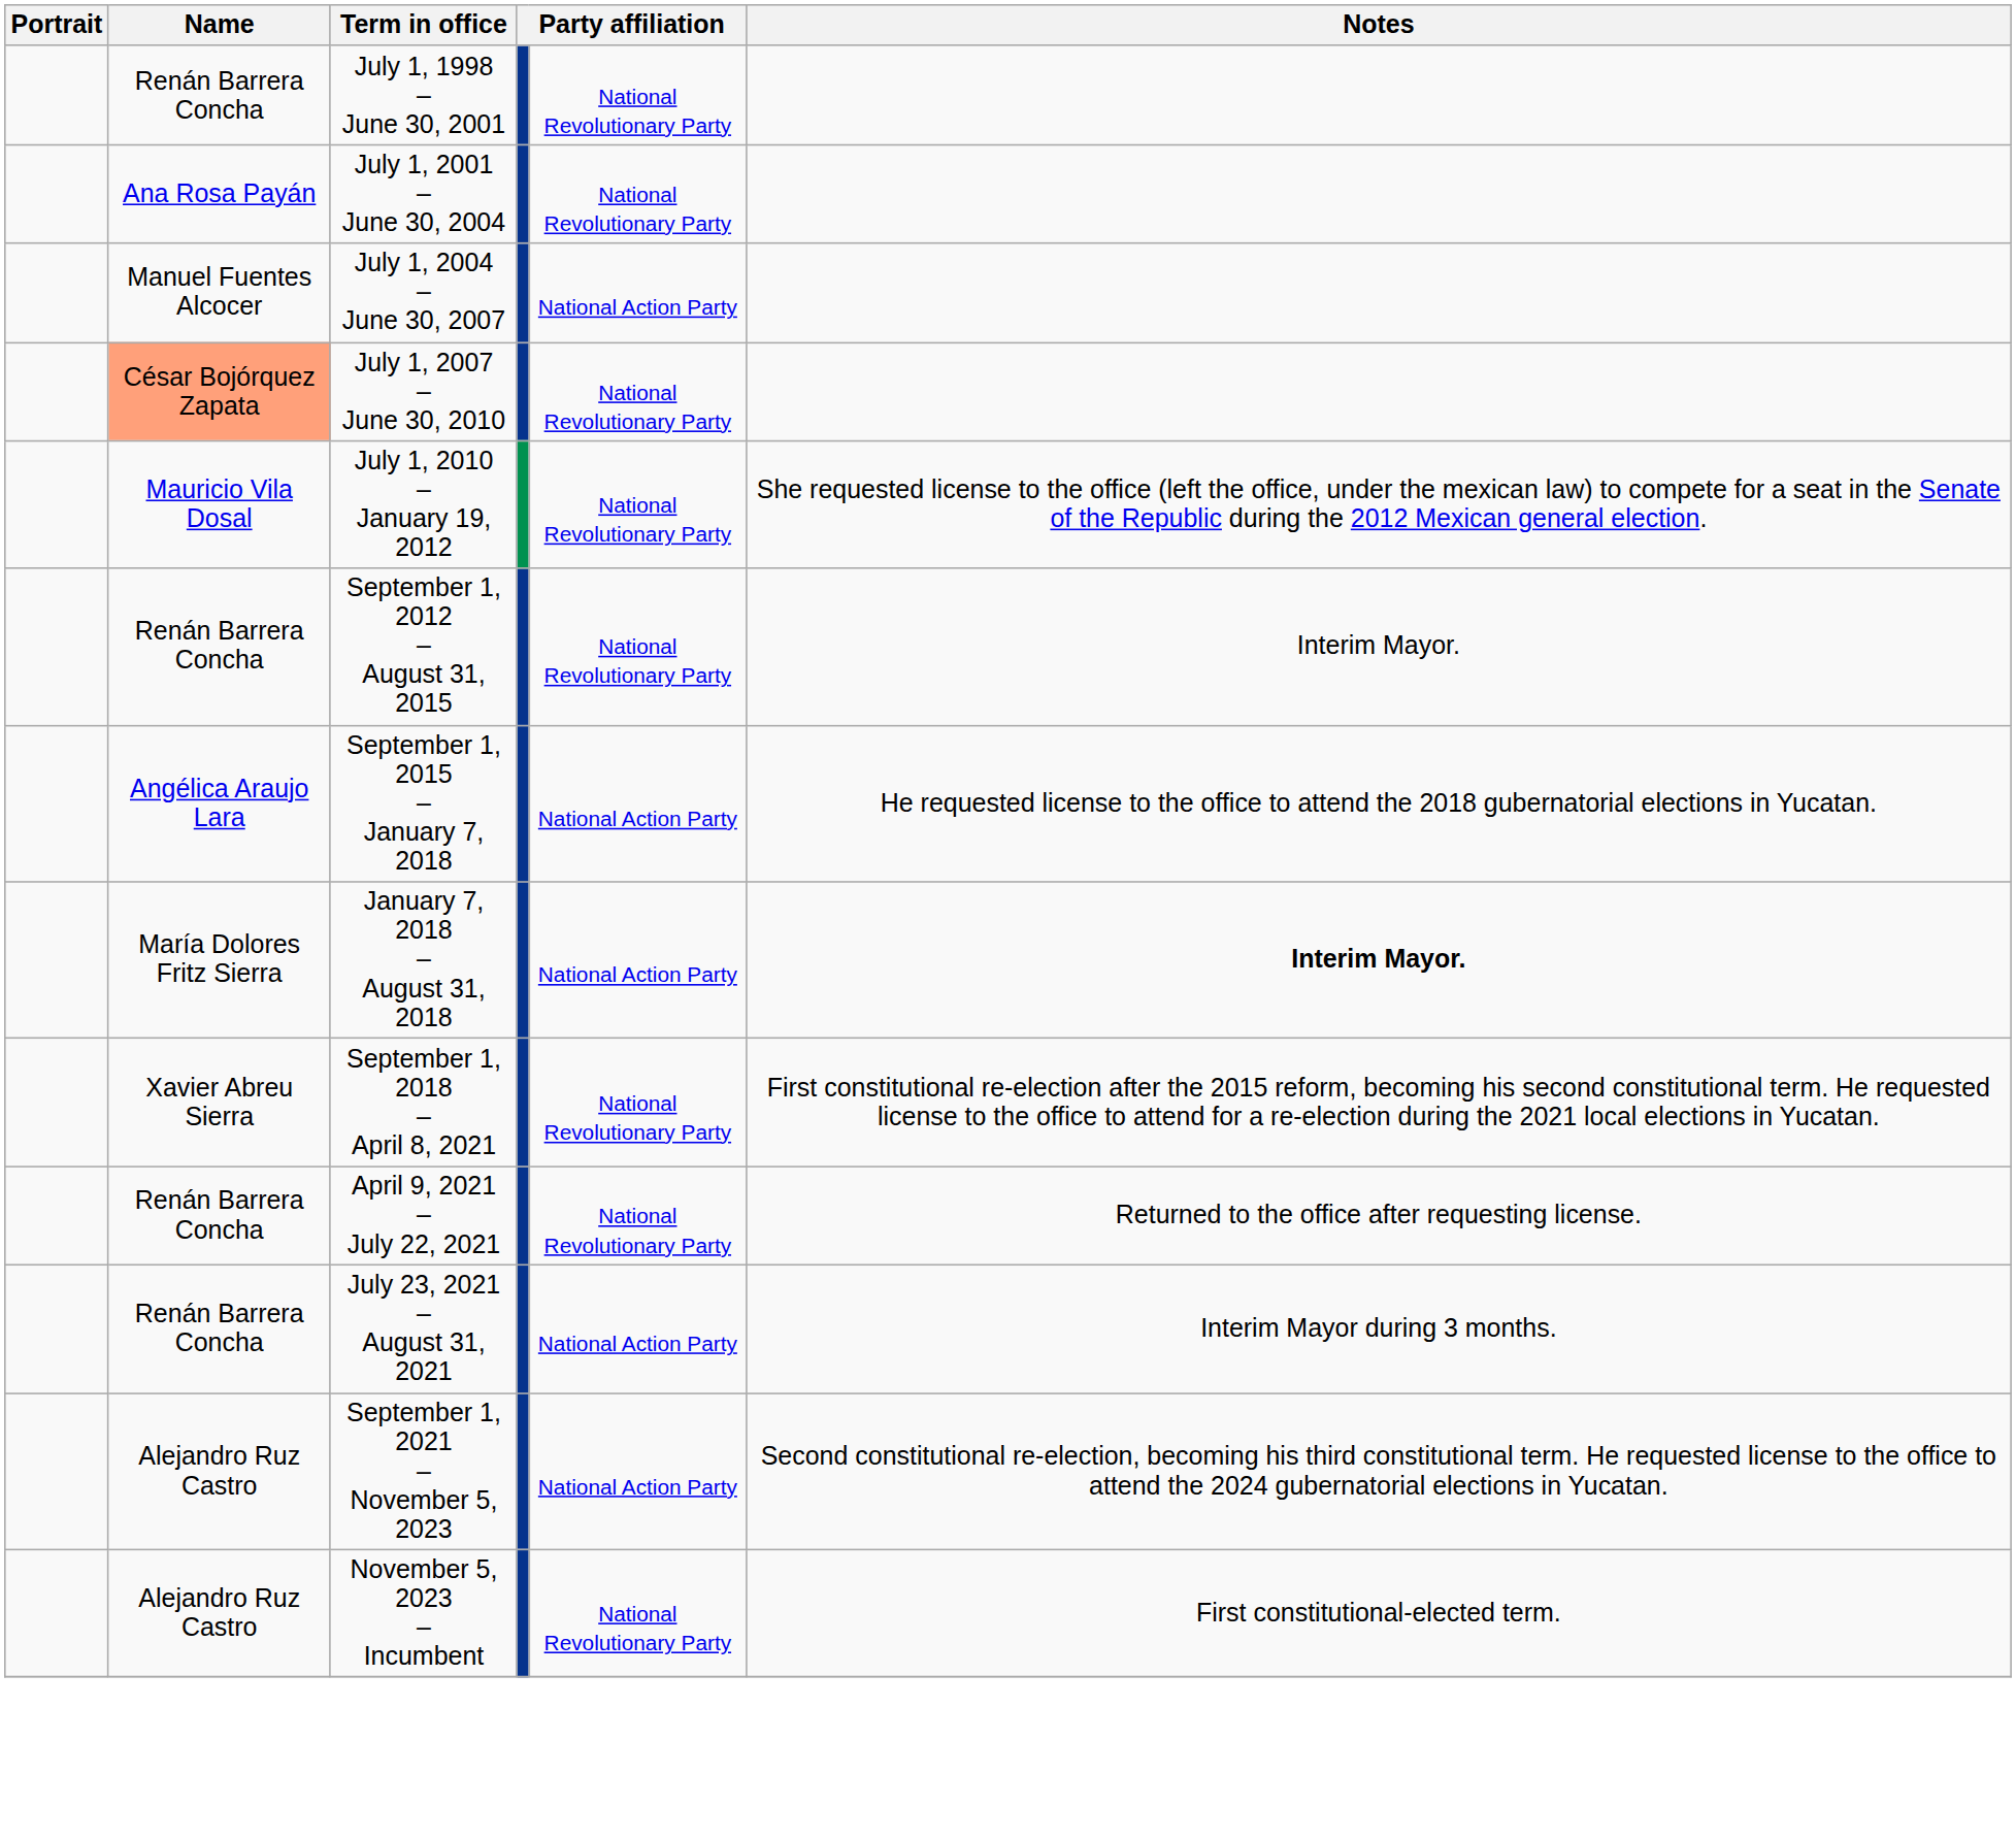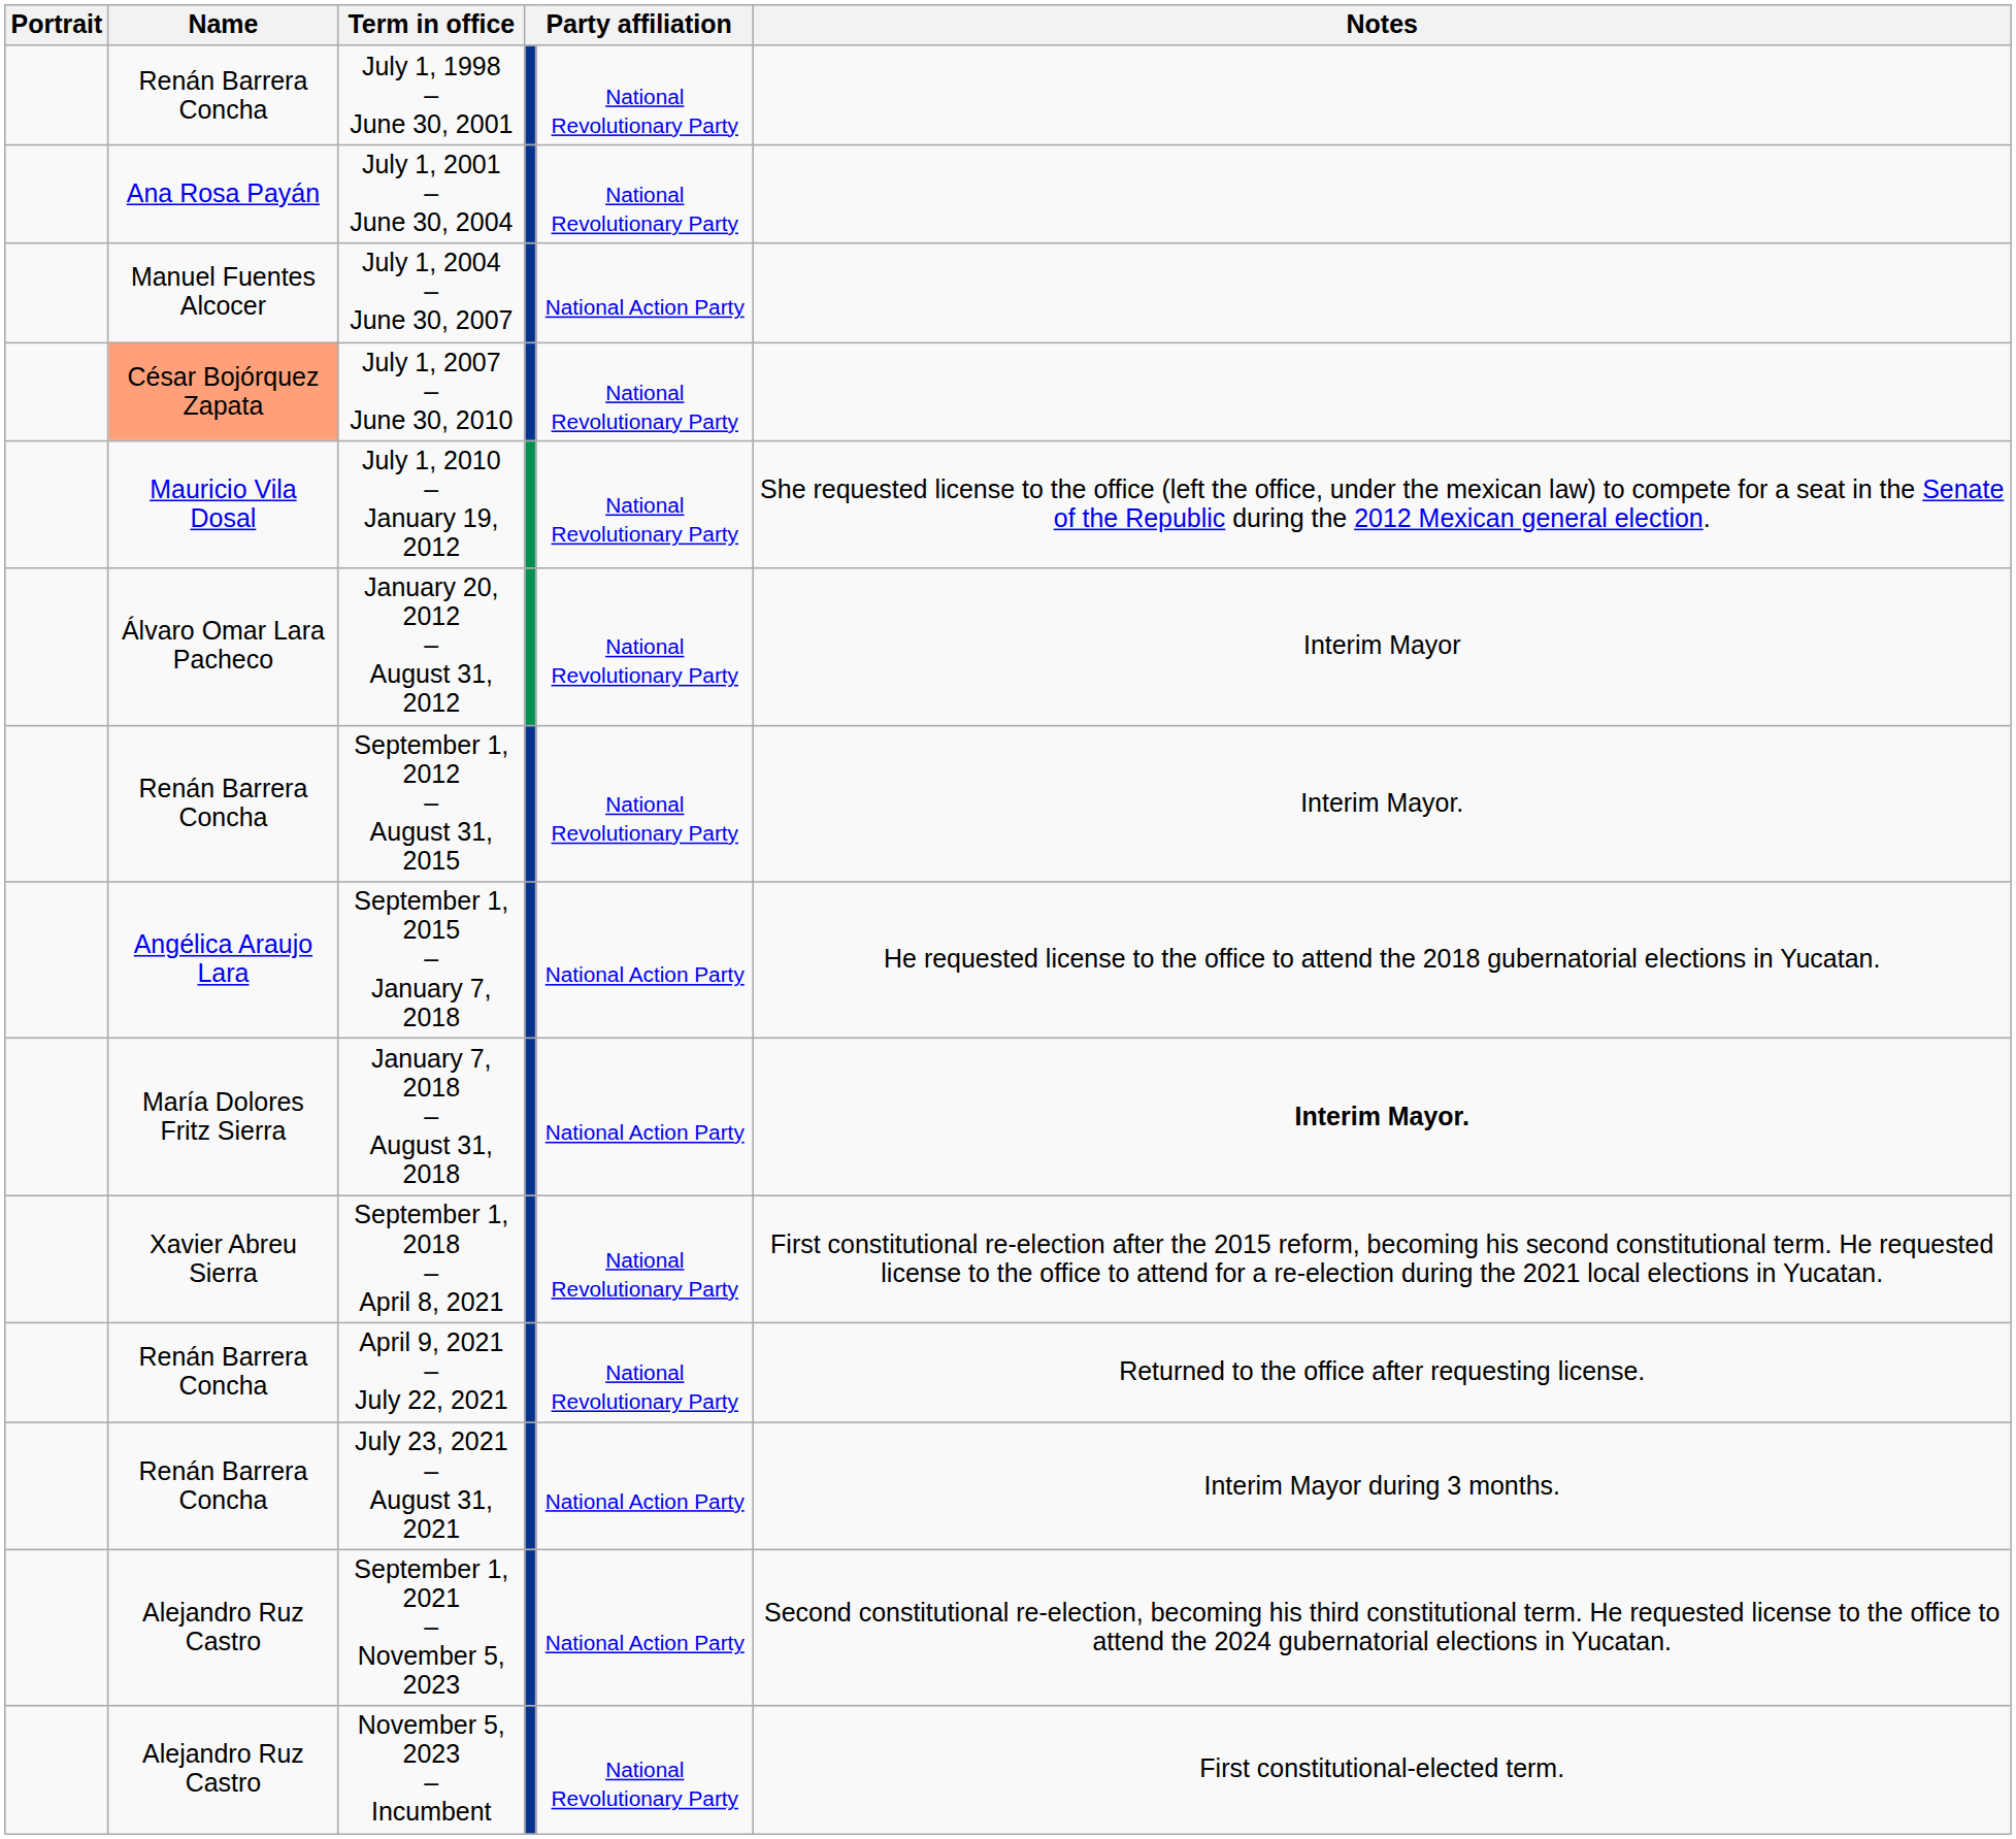 <table class="wikitable sortable" style="text-align: center;">
 <tr>
 <th>Portrait</th>
 <th>Name</th>
 <th>Term in office</th>
 <th colspan="2">Party affiliation</th>
 <th>Notes</th>
 </tr>
 <tr>
 <td></td>
 <td>Renán Barrera Concha</td>
 <td>July 1, 1998 <br> – <br> June 30, 2001</td>
 <td bgcolor="#05338D"></td>
 <td> <br> <small><a href='#'>National Revolutionary Party</a></small></td>
 <td></td>
 </tr>
 <tr>
 <td></td>
 <td><a href='#'>Ana Rosa Payán</a></td>
 <td>July 1, 2001 <br> – <br> June 30, 2004</td>
 <td bgcolor="#05338D"></td>
 <td> <br> <small><a href='#'>National Revolutionary Party</a></small></td>
 <td></td>
 </tr>
 <tr>
 <td></td>
 <td>Manuel Fuentes Alcocer</td>
 <td>July 1, 2004 <br> – <br> June 30, 2007</td>
 <td bgcolor="#05338D"></td>
 <td> <br> <small><a href='#'>National Action Party</a></small></td>
 <td></td>
 </tr>
 <tr>
 <td></td>
 <td style="background: lightsalmon;">César Bojórquez Zapata</td>
 <td>July 1, 2007 <br> – <br> June 30, 2010</td>
 <td bgcolor="#05338D"></td>
 <td> <br> <small><a href='#'>National Revolutionary Party</a></small></td>
 <td></td>
 </tr>
 <tr>
 <td></td>
 <td><a href='#'>Mauricio Vila Dosal</a></td>
 <td>July 1, 2010 <br> – <br> January 19, 2012</td>
 <td bgcolor="#009150"></td>
 <td> <br> <small><a href='#'>National Revolutionary Party</a></small></td>
 <td>She requested license to the office (left the office, under the mexican law) to compete for a seat in the <a href='#'>Senate of the Republic</a> during the <a href='#'>2012 Mexican general election</a>.</td>
+</tr>
+<tr>
+<td></td>
+<td>Álvaro Omar Lara Pacheco</td>
+<td>January 20, 2012 <br> – <br> August 31, 2012</td>
+<td bgcolor="#009150"></td>
+<td> <br> <small><a href='#'>National Revolutionary Party</a></small></td>
+<td>Interim Mayor</td>
 </tr>
 <tr>
 <td></td>
 <td>Renán Barrera Concha</td>
 <td>September 1, 2012 <br> – <br> August 31, 2015</td>
 <td bgcolor="#05338D"></td>
 <td> <br> <small><a href='#'>National Revolutionary Party</a></small></td>
 <td>Interim Mayor.</td>
 </tr>
 <tr>
 <td></td>
 <td><a href='#'>Angélica Araujo Lara</a></td>
 <td>September 1, 2015 <br> – <br> January 7, 2018</td>
 <td bgcolor="#05338D"></td>
 <td> <br> <small><a href='#'>National Action Party</a></small></td>
 <td>He requested license to the office to attend the 2018 gubernatorial elections in Yucatan.</td>
 </tr>
 <tr>
 <td></td>
 <td>María Dolores Fritz Sierra</td>
 <td>January 7, 2018 <br> – <br> August 31, 2018</td>
 <td bgcolor="#05338D"></td>
 <td> <br> <small><a href='#'>National Action Party</a></small></td>
 <td><strong>Interim Mayor.</strong></td>
 </tr>
 <tr>
 <td></td>
 <td>Xavier Abreu Sierra</td>
 <td>September 1, 2018 <br> – <br> April 8, 2021</td>
 <td bgcolor="#05338D"></td>
 <td> <br> <small><a href='#'>National Revolutionary Party</a></small></td>
 <td>First constitutional re-election after the 2015 reform, becoming his second constitutional term. He requested license to the office to attend for a re-election during the 2021 local elections in Yucatan.</td>
 </tr>
 <tr>
 <td></td>
 <td>Renán Barrera Concha</td>
 <td>April 9, 2021 <br> – <br> July 22, 2021</td>
 <td bgcolor="#05338D"></td>
 <td> <br> <small><a href='#'>National Revolutionary Party</a></small></td>
 <td>Returned to the office after requesting license.</td>
 </tr>
 <tr>
 <td></td>
 <td>Renán Barrera Concha</td>
 <td>July 23, 2021 <br> – <br> August 31, 2021</td>
 <td bgcolor="#05338D"></td>
 <td> <br> <small><a href='#'>National Action Party</a></small></td>
 <td>Interim Mayor during 3 months.</td>
 </tr>
 <tr>
 <td></td>
 <td>Alejandro Ruz Castro</td>
 <td>September 1, 2021 <br> – <br> November 5, 2023</td>
 <td bgcolor="#05338D"></td>
 <td> <br> <small><a href='#'>National Action Party</a></small></td>
 <td>Second constitutional re-election, becoming his third constitutional term. He requested license to the office to attend the 2024 gubernatorial elections in Yucatan.</td>
 </tr>
 <tr>
 <td></td>
 <td>Alejandro Ruz Castro</td>
 <td>November 5, 2023 <br> – <br> Incumbent</td>
 <td bgcolor="#05338D"></td>
 <td> <br> <small><a href='#'>National Revolutionary Party</a></small></td>
 <td>First constitutional-elected term.</td>
 </tr>
 <tr>
 </tr>
 </table>
